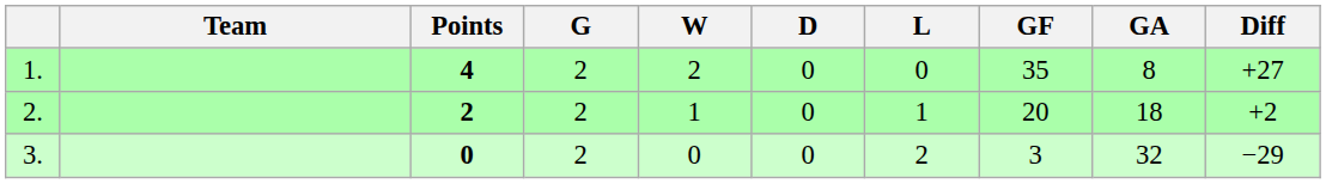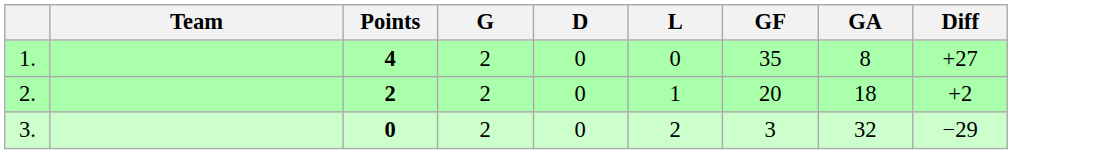 <table class=wikitable style="text-align:center">
 <tr bgcolor="#DCDCDC">
 <th width="25"></th>
 <th width="200">Team</th>
 <th width="60">Points</th>
 <th width="60">G</th>
-<th width="60">W</th>
 <th width="60">D</th>
 <th width="60">L</th>
 <th width="60">GF</th>
 <th width="60">GA</th>
 <th width="60">Diff</th>
 </tr>
 <tr bgcolor=#AAFFAA>
 <td>1.</td>
 <td align=left></td>
 <td><strong>4</strong></td>
-<td>2</td>
 <td>2</td>
 <td>0</td>
 <td>0</td>
 <td>35</td>
 <td>8</td>
 <td>+27</td>
 </tr>
 <tr bgcolor=#AAFFAA>
 <td>2.</td>
 <td align=left></td>
 <td><strong>2</strong></td>
 <td>2</td>
-<td>1</td>
 <td>0</td>
 <td>1</td>
 <td>20</td>
 <td>18</td>
 <td>+2</td>
 </tr>
 <tr bgcolor=#CCFFCC>
 <td>3.</td>
 <td align=left></td>
 <td><strong>0</strong></td>
 <td>2</td>
 <td>0</td>
-<td>0</td>
 <td>2</td>
 <td>3</td>
 <td>32</td>
 <td>−29</td>
 </tr>
 </table>
